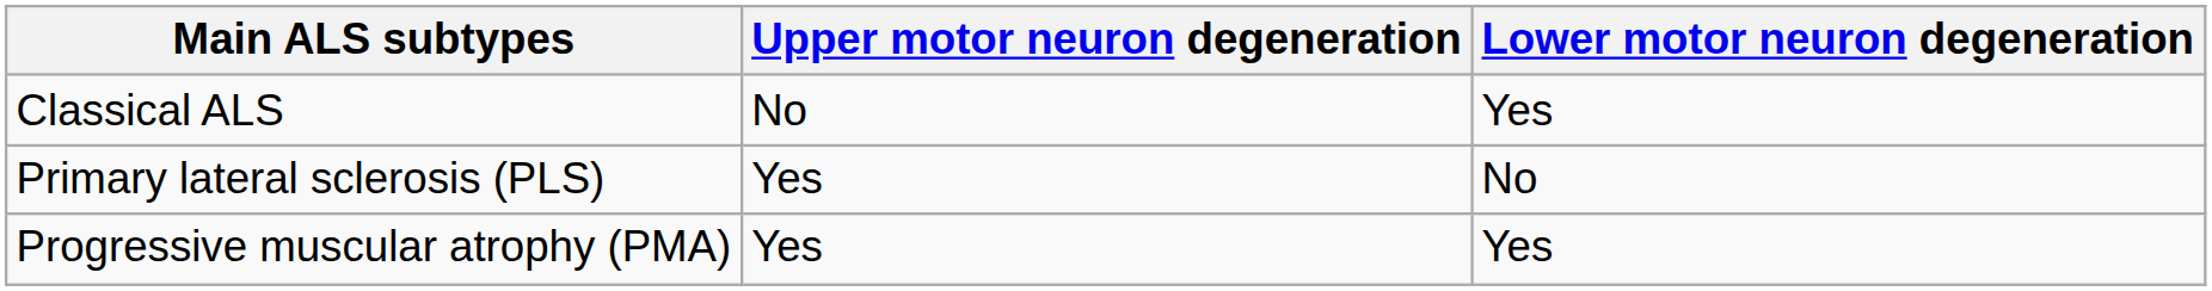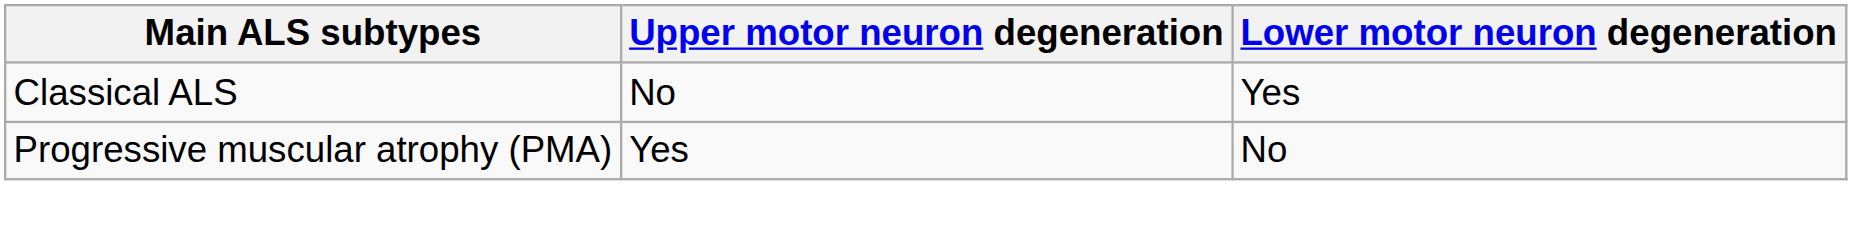 <table class="wikitable">
 <tr>
 <th>Main ALS subtypes</th>
 <th><a href='#'>Upper motor neuron</a> degeneration</th>
 <th><a href='#'>Lower motor neuron</a> degeneration</th>
 </tr>
 <tr>
 <td>Classical ALS</td>
 <td>No</td>
 <td>Yes</td>
 </tr>
 <tr>
-<td>Primary lateral sclerosis (PLS)</td>
+<td>Progressive muscular atrophy (PMA)</td>
 <td>Yes</td>
 <td>No</td>
 </tr>
-<tr>
-<td>Progressive muscular atrophy (PMA)</td>
-<td>Yes</td>
-<td>Yes</td>
-</tr>
 </table>
